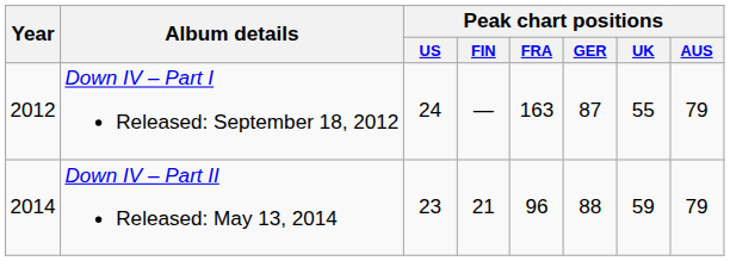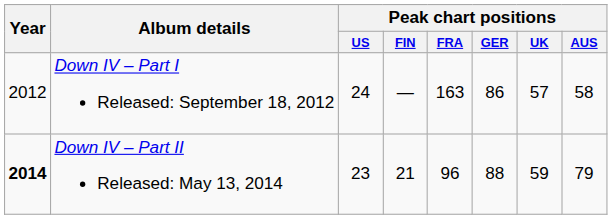 <table class="wikitable">
 <tr>
 <th rowspan="2">Year</th>
 <th rowspan="2">Album details</th>
 <th colspan="6">Peak chart positions</th>
 </tr>
 <tr>
 <th style="width:3em;font-size:75%"><a href='#'>US</a><br></th>
 <th style="width:3em;font-size:75%"><a href='#'>FIN</a><br></th>
 <th style="width:3em;font-size:75%"><a href='#'>FRA</a><br></th>
 <th style="width:3em;font-size:75%"><a href='#'>GER</a><br></th>
 <th style="width:3em;font-size:75%"><a href='#'>UK</a><br></th>
 <th style="width:3em;font-size:75%"><a href='#'>AUS</a><br></th>
 </tr>
 <tr>
 <td>2012</td>
 <td><em><a href='#'>Down IV – Part I</a></em><br><ul><li>Released: September 18, 2012</li></ul></td>
 <td style="text-align:center;">24</td>
 <td style="text-align:center;">—</td>
 <td style="text-align:center;">163</td>
-<td style="text-align:center;">87</td>
-<td style="text-align:center;">55</td>
-<td style="text-align:center;">79</td>
+<td style="text-align:center;">86</td>
+<td style="text-align:center;">57</td>
+<td style="text-align:center;">58</td>
 </tr>
 <tr>
-<td>2014</td>
+<td><strong>2014</strong></td>
 <td><em><a href='#'>Down IV – Part II</a></em><br><ul><li>Released: May 13, 2014</li></ul></td>
 <td style="text-align:center;">23</td>
 <td style="text-align:center;">21</td>
 <td style="text-align:center;">96</td>
 <td style="text-align:center;">88</td>
 <td style="text-align:center;">59</td>
 <td style="text-align:center;">79</td>
 </tr>
 </table>
